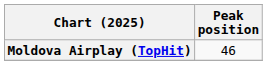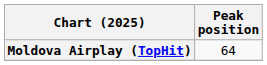 <table class="wikitable plainrowheaders" style="text-align:center">
 <tr>
 <th scope="col">Chart (2025)</th>
 <th scope="col">Peak<br>position</th>
 </tr>
 <tr>
 <th scope="row">Moldova Airplay (<a href='#'>TopHit</a>)</th>
-<td>46</td>
+<td>64</td>
 </tr>
 <tr>
 </tr>
 </table>
